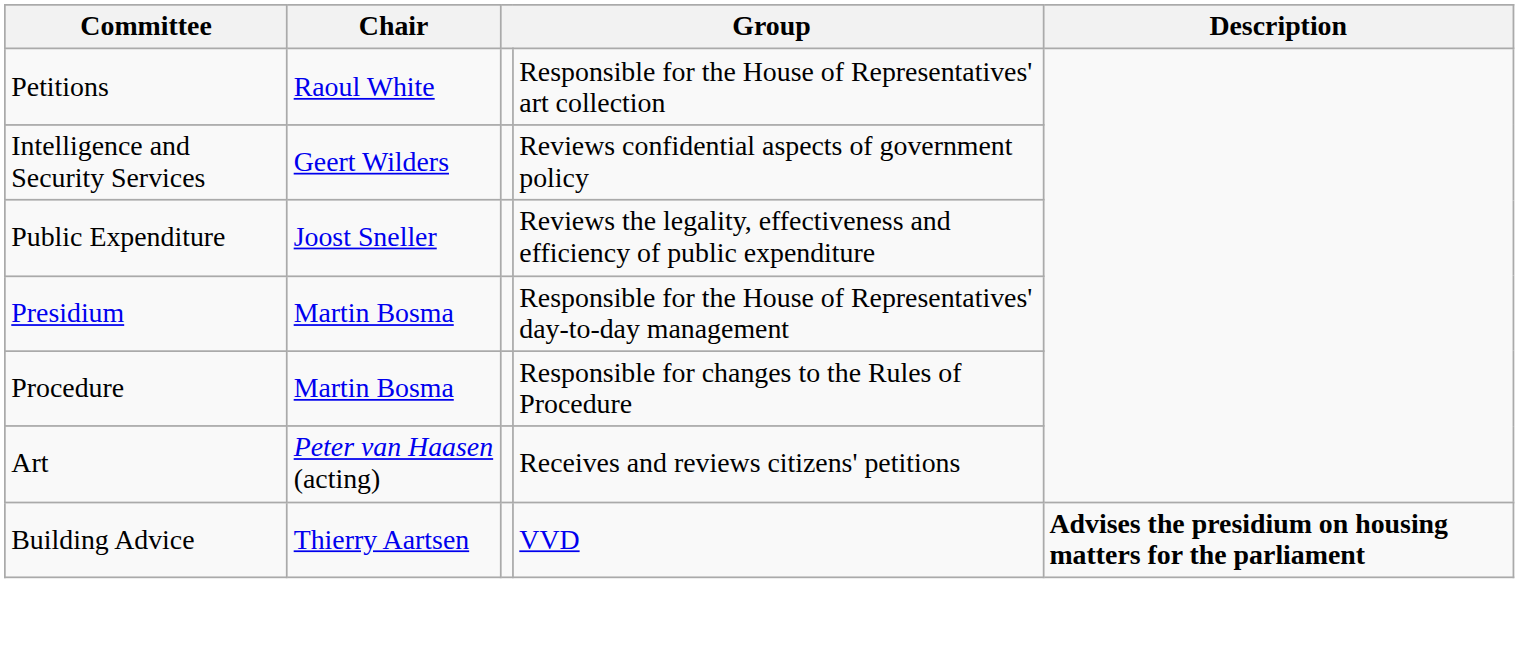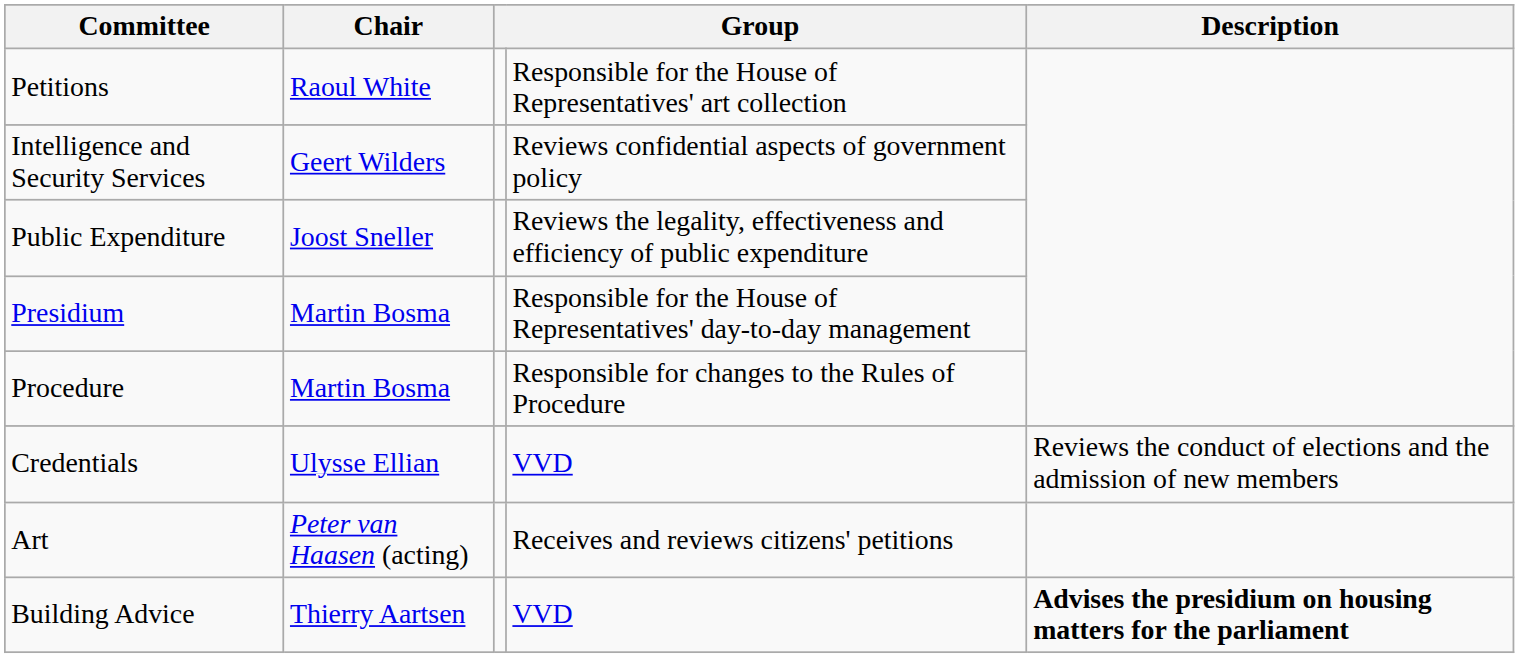 <table class="wikitable">
 <tr>
 <th>Committee</th>
 <th>Chair</th>
 <th colspan=2>Group</th>
 <th>Description</th>
 </tr>
 <tr>
 <td>Petitions</td>
 <td><a href='#'>Raoul White</a></td>
 <td></td>
 <td>Responsible for the House of Representatives' art collection</td>
 </tr>
 <tr>
 <td>Intelligence and Security Services</td>
 <td><a href='#'>Geert Wilders</a></td>
 <td></td>
 <td>Reviews confidential aspects of government policy</td>
 </tr>
 <tr>
 <td>Public Expenditure</td>
 <td><a href='#'>Joost Sneller</a></td>
 <td></td>
 <td>Reviews the legality, effectiveness and efficiency of public expenditure</td>
 </tr>
 <tr>
 <td><a href='#'>Presidium</a></td>
 <td><a href='#'>Martin Bosma</a></td>
 <td></td>
 <td>Responsible for the House of Representatives' day-to-day management</td>
 </tr>
 <tr>
 <td>Procedure</td>
 <td><a href='#'>Martin Bosma</a></td>
 <td></td>
 <td>Responsible for changes to the Rules of Procedure</td>
 </tr>
 <tr>
+<td>Credentials</td>
+<td><a href='#'>Ulysse Ellian</a></td>
+<td style=background:></td>
+<td><a href='#'>VVD</a></td>
+<td>Reviews the conduct of elections and the admission of new members</td>
+</tr>
+<tr>
 <td>Art</td>
 <td><em><a href='#'>Peter van Haasen</a></em> (acting)</td>
 <td></td>
 <td>Receives and reviews citizens' petitions</td>
 </tr>
 <tr>
 <td>Building Advice</td>
 <td><a href='#'>Thierry Aartsen</a></td>
 <td style=background:></td>
 <td><a href='#'>VVD</a></td>
 <td><strong>Advises the presidium on housing matters for the parliament</strong></td>
 </tr>
 </table>
